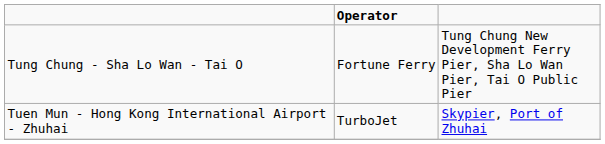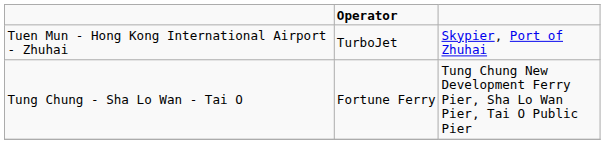 <table class="wikitable">
 <tr>
 <td style="width:250pt;"></td>
 <td><strong>Operator</strong></td>
 <td style="width:120pt;"></td>
 </tr>
 <tr>
+<td>Tuen Mun - Hong Kong International Airport - Zhuhai</td>
+<td>TurboJet</td>
+<td><a href='#'>Skypier</a>, <a href='#'>Port of Zhuhai</a></td>
+</tr>
+<tr>
 <td>Tung Chung - Sha Lo Wan - Tai O</td>
 <td>Fortune Ferry</td>
 <td>Tung Chung New Development Ferry Pier, Sha Lo Wan Pier, Tai O Public Pier</td>
 </tr>
 <tr>
-<td>Tuen Mun - Hong Kong International Airport - Zhuhai</td>
-<td>TurboJet</td>
-<td><a href='#'>Skypier</a>, <a href='#'>Port of Zhuhai</a></td>
-</tr>
-<tr>
 </tr>
 </table>
